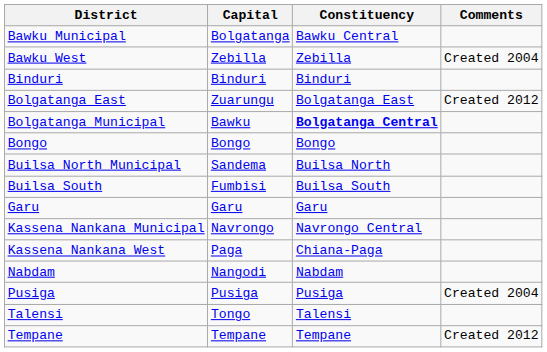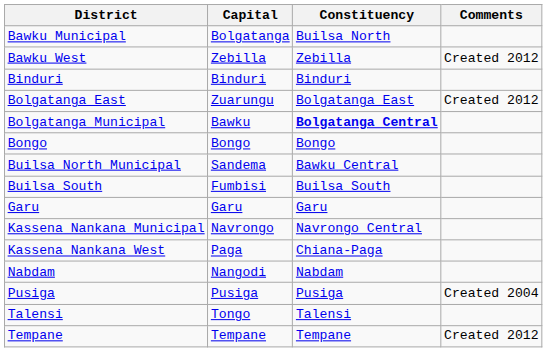 <table class="wikitable sortable">
 <tr>
 <th>District</th>
 <th>Capital</th>
 <th>Constituency</th>
 <th>Comments</th>
 </tr>
 <tr>
 <td><a href='#'>Bawku Municipal</a></td>
 <td><a href='#'>Bolgatanga</a></td>
-<td><a href='#'>Bawku Central</a></td>
+<td><a href='#'>Builsa North</a></td>
 <td></td>
 </tr>
 <tr>
 <td><a href='#'>Bawku West</a></td>
 <td><a href='#'>Zebilla</a></td>
 <td><a href='#'>Zebilla</a></td>
-<td>Created 2004</td>
+<td>Created 2012</td>
 </tr>
 <tr>
 <td><a href='#'>Binduri</a></td>
 <td><a href='#'>Binduri</a></td>
 <td><a href='#'>Binduri</a></td>
 <td></td>
 </tr>
 <tr>
 <td><a href='#'>Bolgatanga East</a></td>
 <td><a href='#'>Zuarungu</a></td>
 <td><a href='#'>Bolgatanga East</a></td>
 <td>Created 2012</td>
 </tr>
 <tr>
 <td><a href='#'>Bolgatanga Municipal</a></td>
 <td><a href='#'>Bawku</a></td>
 <td><strong><a href='#'>Bolgatanga Central</a></strong></td>
 <td></td>
 </tr>
 <tr>
 <td><a href='#'>Bongo</a></td>
 <td><a href='#'>Bongo</a></td>
 <td><a href='#'>Bongo</a></td>
 <td></td>
 </tr>
 <tr>
 <td><a href='#'>Builsa North Municipal</a></td>
 <td><a href='#'>Sandema</a></td>
-<td><a href='#'>Builsa North</a></td>
+<td><a href='#'>Bawku Central</a></td>
 <td></td>
 </tr>
 <tr>
 <td><a href='#'>Builsa South</a></td>
 <td><a href='#'>Fumbisi</a></td>
 <td><a href='#'>Builsa South</a></td>
 <td></td>
 </tr>
 <tr>
 <td><a href='#'>Garu</a></td>
 <td><a href='#'>Garu</a></td>
 <td><a href='#'>Garu</a></td>
 <td></td>
 </tr>
 <tr>
 <td><a href='#'>Kassena Nankana Municipal</a></td>
 <td><a href='#'>Navrongo</a></td>
 <td><a href='#'>Navrongo Central</a></td>
 <td></td>
 </tr>
 <tr>
 <td><a href='#'>Kassena Nankana West</a></td>
 <td><a href='#'>Paga</a></td>
 <td><a href='#'>Chiana-Paga</a></td>
 <td></td>
 </tr>
 <tr>
 <td><a href='#'>Nabdam</a></td>
 <td><a href='#'>Nangodi</a></td>
 <td><a href='#'>Nabdam</a></td>
 <td></td>
 </tr>
 <tr>
 <td><a href='#'>Pusiga</a></td>
 <td><a href='#'>Pusiga</a></td>
 <td><a href='#'>Pusiga</a></td>
 <td>Created 2004</td>
 </tr>
 <tr>
 <td><a href='#'>Talensi</a></td>
 <td><a href='#'>Tongo</a></td>
 <td><a href='#'>Talensi</a></td>
 <td></td>
 </tr>
 <tr>
 <td><a href='#'>Tempane</a></td>
 <td><a href='#'>Tempane</a></td>
 <td><a href='#'>Tempane</a></td>
 <td>Created 2012</td>
 </tr>
 </table>
